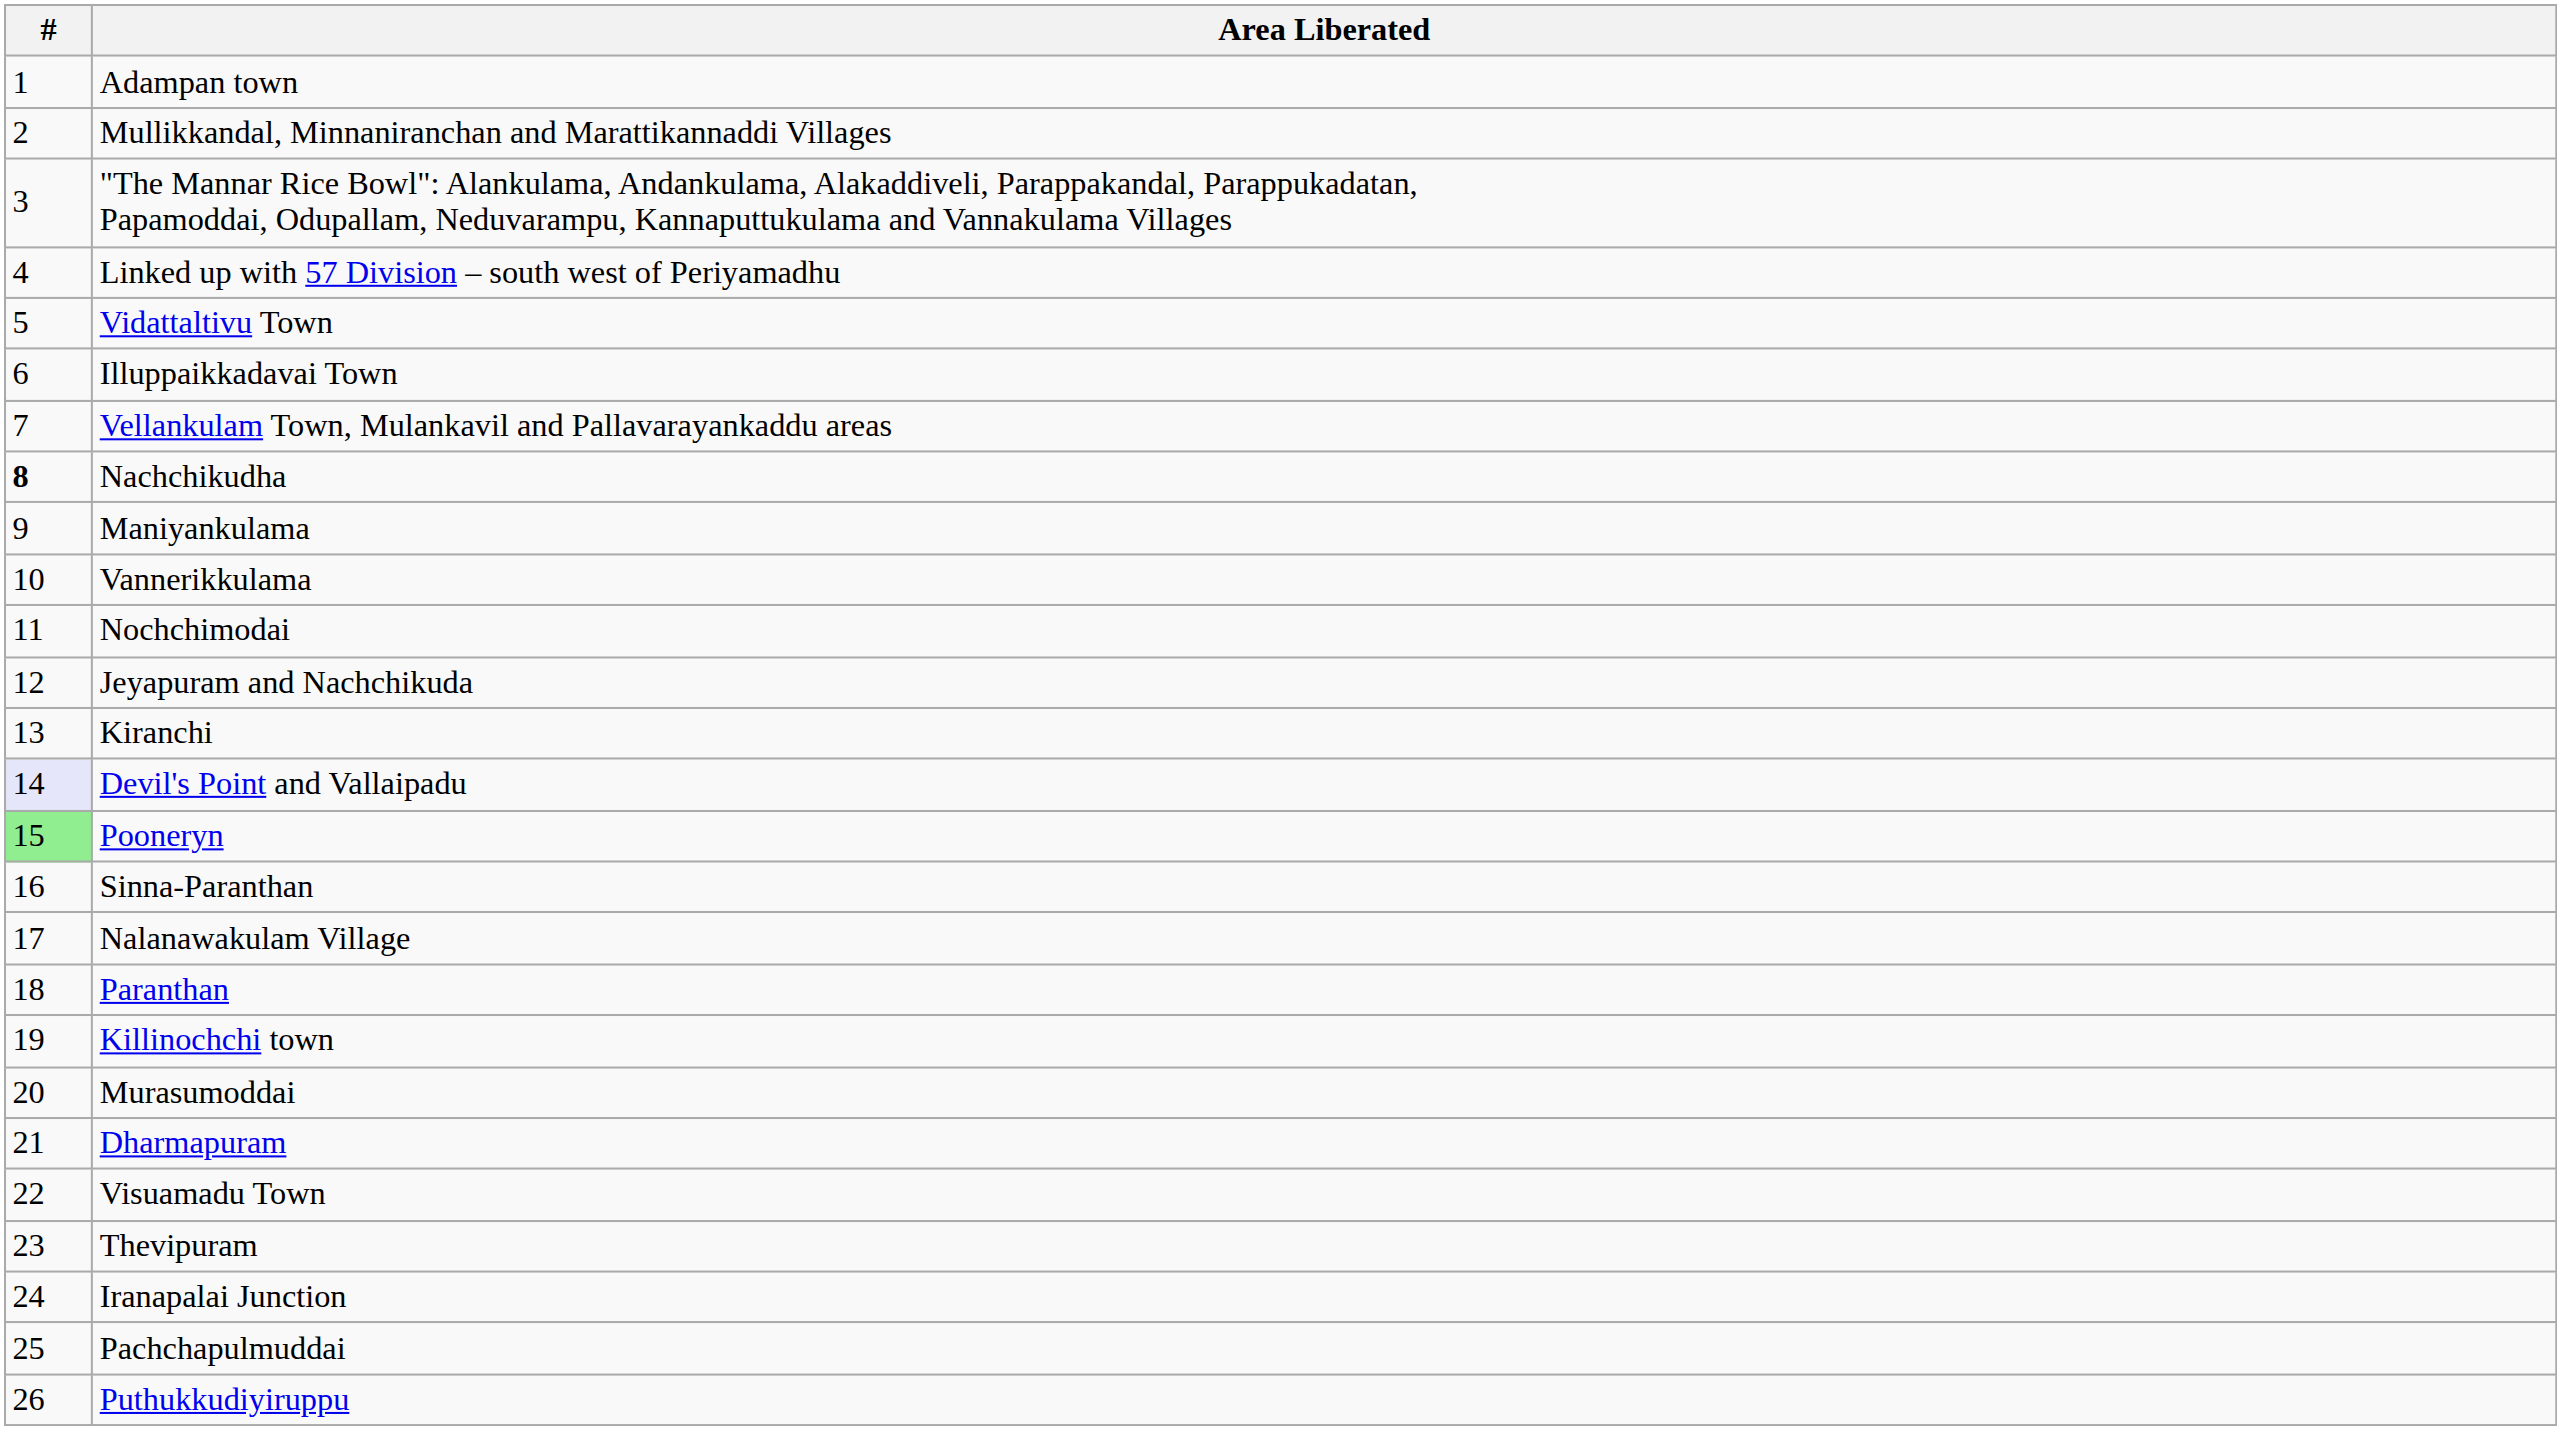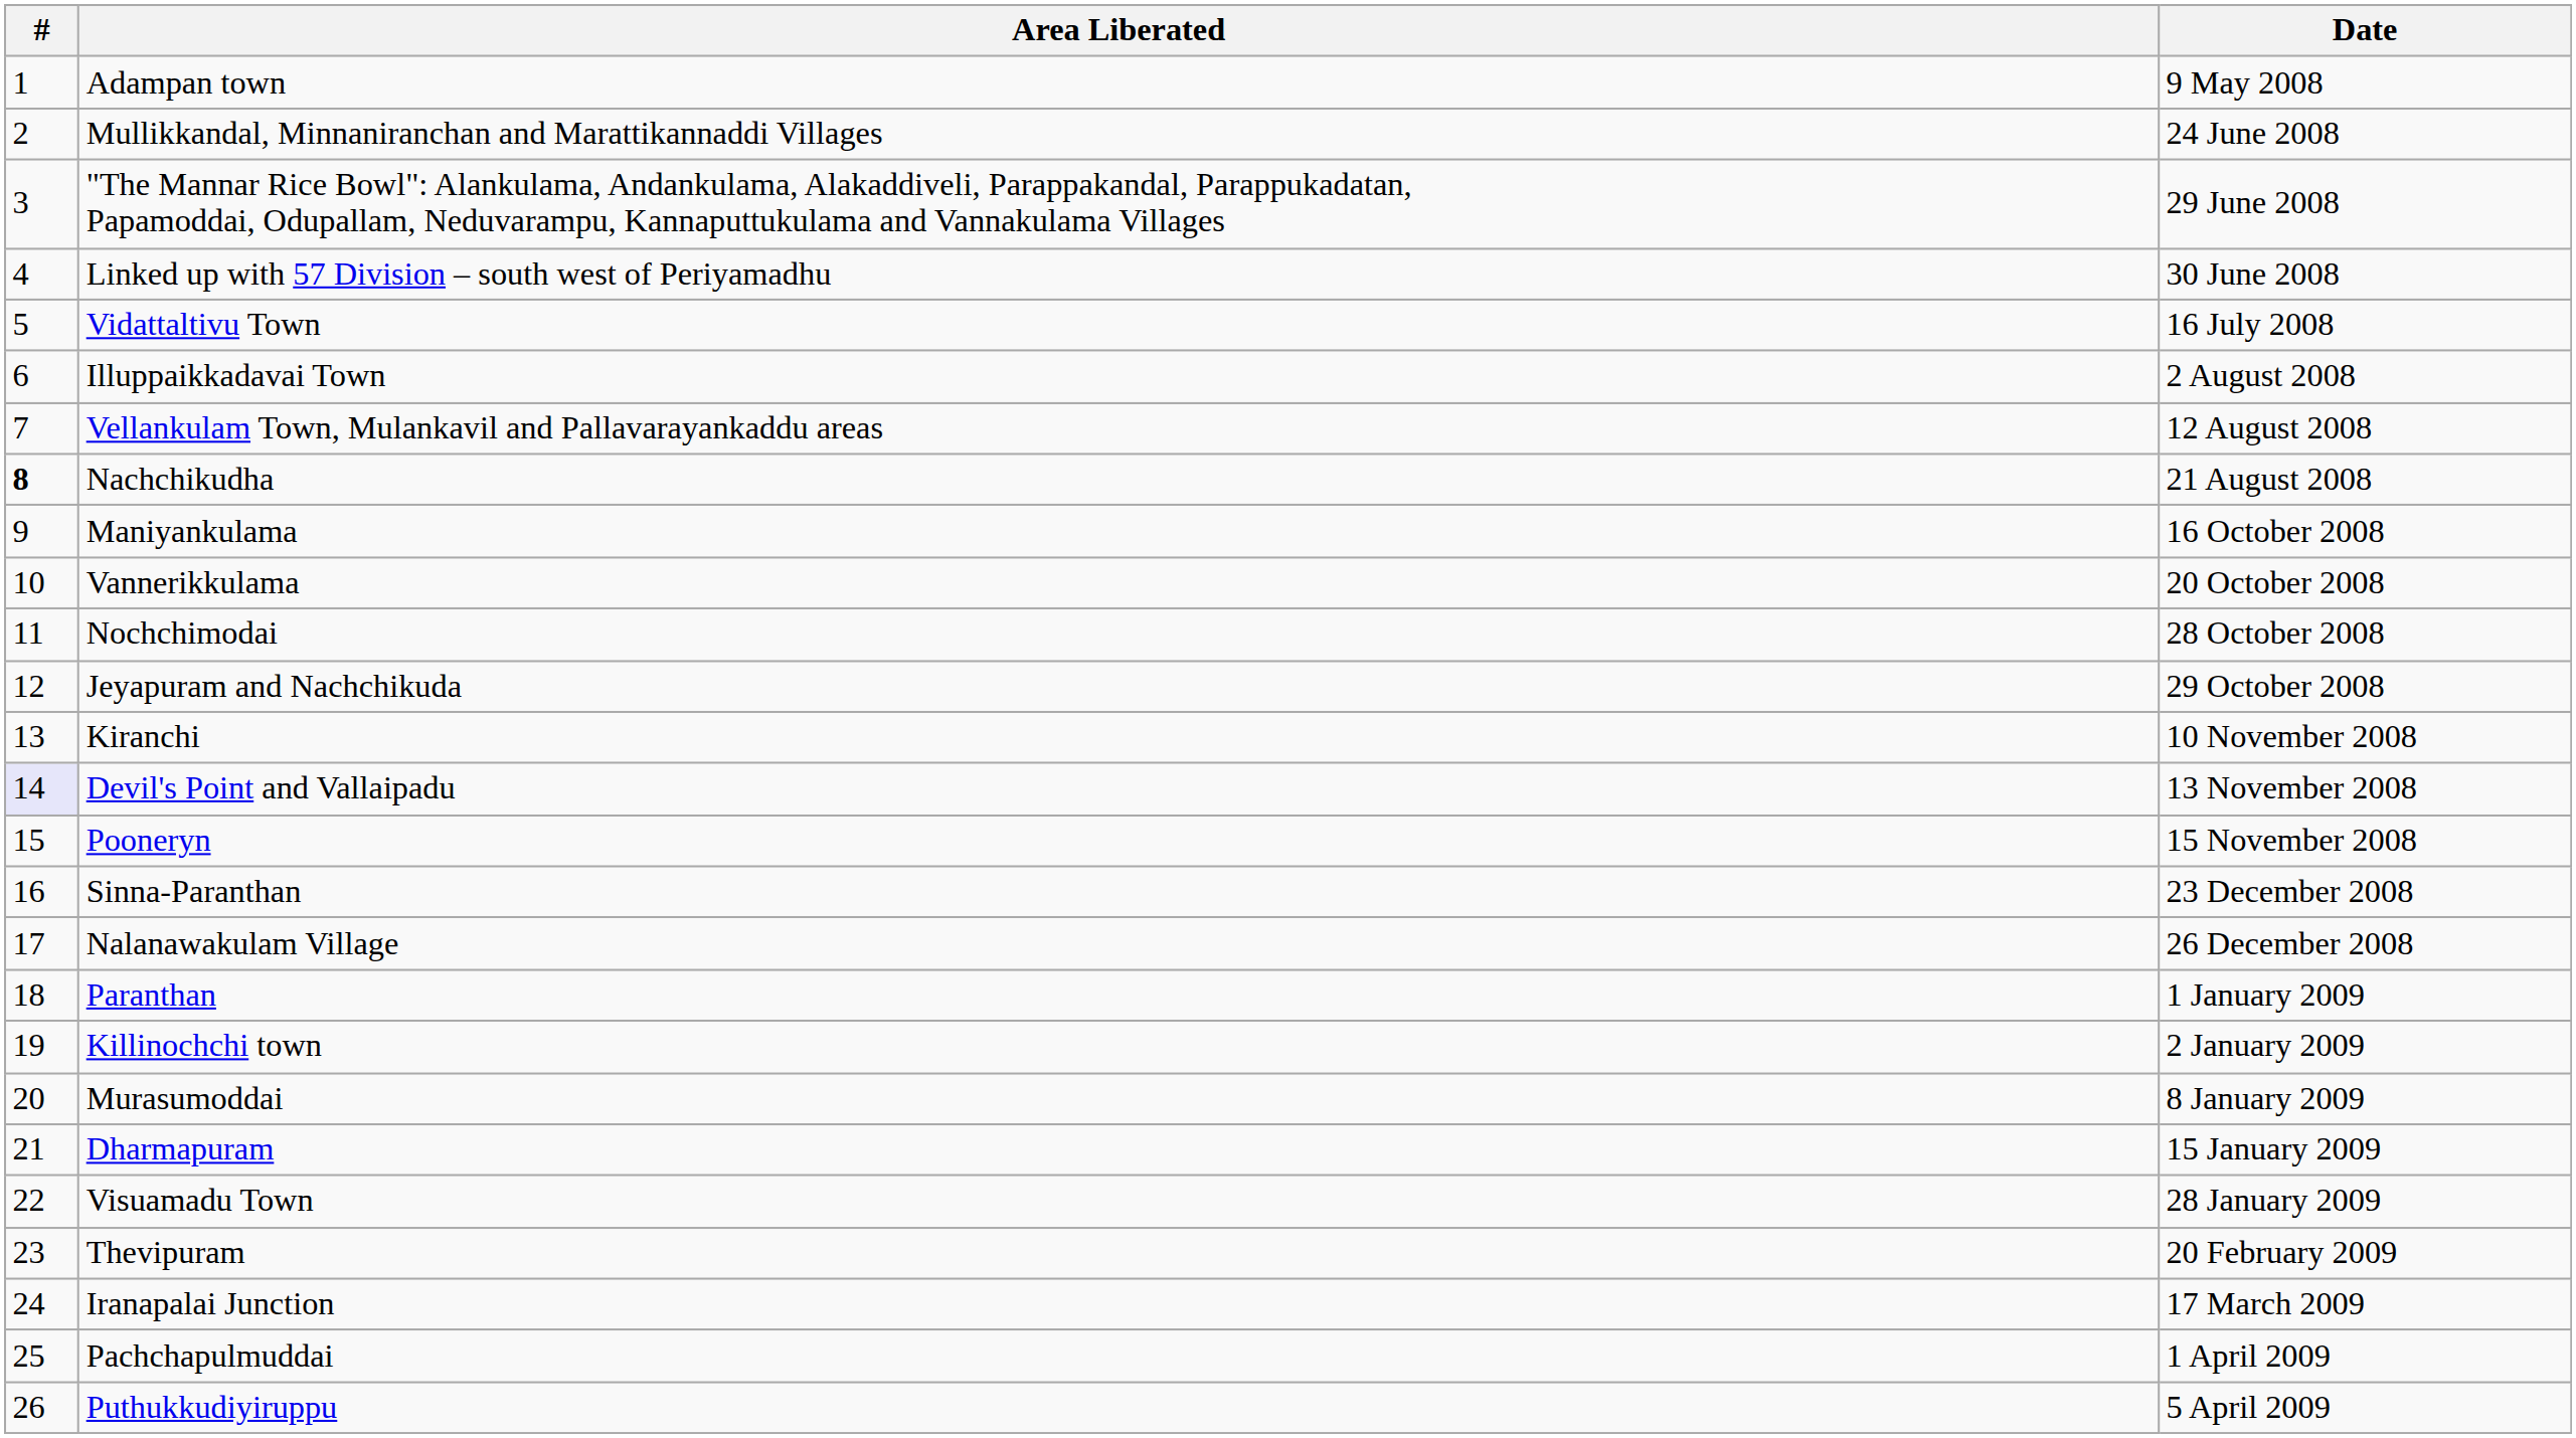 <table width=100% class="wikitable" border="1">
 <tr>
 <th>#</th>
 <th>Area Liberated</th>
+<th>Date</th>
 </tr>
 <tr>
 <td>1</td>
 <td>Adampan town</td>
+<td>9 May 2008</td>
 </tr>
 <tr>
 <td>2</td>
 <td>Mullikkandal, Minnaniranchan and Marattikannaddi Villages</td>
+<td>24 June 2008</td>
 </tr>
 <tr>
 <td>3</td>
 <td>"The Mannar Rice Bowl": Alankulama, Andankulama, Alakaddiveli, Parappakandal, Parappukadatan,<br>Papamoddai, Odupallam, Neduvarampu, Kannaputtukulama and Vannakulama Villages</td>
+<td>29 June 2008</td>
 </tr>
 <tr>
 <td>4</td>
 <td>Linked up with <a href='#'>57 Division</a> – south west of Periyamadhu</td>
+<td>30 June 2008</td>
 </tr>
 <tr>
 <td>5</td>
 <td><a href='#'>Vidattaltivu</a> Town</td>
+<td>16 July 2008</td>
 </tr>
 <tr>
 <td>6</td>
 <td>Illuppaikkadavai Town</td>
+<td>2 August 2008</td>
 </tr>
 <tr>
 <td>7</td>
 <td><a href='#'>Vellankulam</a> Town, Mulankavil and Pallavarayankaddu areas</td>
+<td>12 August 2008</td>
 </tr>
 <tr>
 <td><strong>8</strong></td>
 <td>Nachchikudha</td>
+<td>21 August 2008</td>
 </tr>
 <tr>
 <td>9</td>
 <td>Maniyankulama</td>
+<td>16 October 2008</td>
 </tr>
 <tr>
 <td>10</td>
 <td>Vannerikkulama</td>
+<td>20 October 2008</td>
 </tr>
 <tr>
 <td>11</td>
 <td>Nochchimodai</td>
+<td>28 October 2008</td>
 </tr>
 <tr>
 <td>12</td>
 <td>Jeyapuram and Nachchikuda</td>
+<td>29 October 2008</td>
 </tr>
 <tr>
 <td>13</td>
 <td>Kiranchi</td>
+<td>10 November 2008</td>
 </tr>
 <tr>
 <td style="background: lavender;">14</td>
 <td><a href='#'>Devil's Point</a> and Vallaipadu</td>
+<td>13 November 2008</td>
 </tr>
 <tr>
-<td style="background: lightgreen;">15</td>
+<td>15</td>
 <td><a href='#'>Pooneryn</a></td>
+<td>15 November 2008</td>
 </tr>
 <tr>
 <td>16</td>
 <td>Sinna-Paranthan</td>
+<td>23 December 2008</td>
 </tr>
 <tr>
 <td>17</td>
 <td>Nalanawakulam Village</td>
+<td>26 December 2008</td>
 </tr>
 <tr>
 <td>18</td>
 <td><a href='#'>Paranthan</a></td>
+<td>1 January 2009</td>
 </tr>
 <tr>
 <td>19</td>
 <td><a href='#'>Killinochchi</a> town</td>
+<td>2 January 2009</td>
 </tr>
 <tr>
 <td>20</td>
 <td>Murasumoddai</td>
+<td>8 January 2009</td>
 </tr>
 <tr>
 <td>21</td>
 <td><a href='#'>Dharmapuram</a></td>
+<td>15 January 2009</td>
 </tr>
 <tr>
 <td>22</td>
 <td>Visuamadu Town</td>
+<td>28 January 2009</td>
 </tr>
 <tr>
 <td>23</td>
 <td>Thevipuram</td>
+<td>20 February 2009</td>
 </tr>
 <tr>
 <td>24</td>
 <td>Iranapalai Junction</td>
+<td>17 March 2009</td>
 </tr>
 <tr>
 <td>25</td>
 <td>Pachchapulmuddai</td>
+<td>1 April 2009</td>
 </tr>
 <tr>
 <td>26</td>
 <td><a href='#'>Puthukkudiyiruppu</a></td>
+<td>5 April 2009</td>
 </tr>
 </table>
